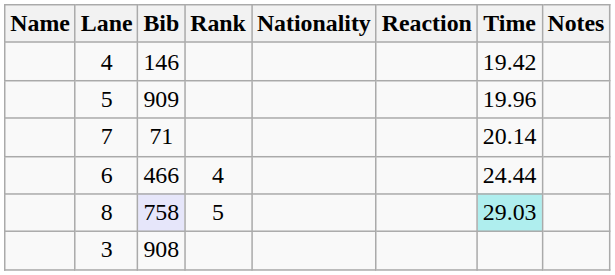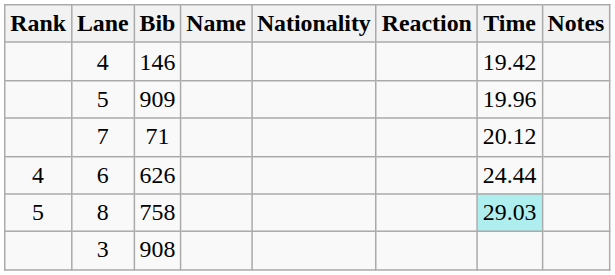 <table class="wikitable sortable" style="text-align:center">
 <tr>
-<th>Name</th>
+<th>Rank</th>
 <th>Lane</th>
 <th>Bib</th>
-<th>Rank</th>
+<th>Name</th>
 <th>Nationality</th>
 <th>Reaction</th>
 <th>Time</th>
 <th>Notes</th>
 </tr>
 <tr>
-<td align=left></td>
+<td></td>
 <td>4</td>
 <td>146</td>
-<td></td>
+<td align=left></td>
 <td align=left></td>
 <td></td>
 <td>19.42</td>
 <td></td>
 </tr>
 <tr>
-<td align=left></td>
+<td></td>
 <td>5</td>
 <td>909</td>
-<td></td>
+<td align=left></td>
 <td align=left></td>
 <td></td>
 <td>19.96</td>
 <td></td>
 </tr>
 <tr>
-<td align=left></td>
+<td></td>
 <td>7</td>
 <td>71</td>
-<td></td>
+<td align=left></td>
 <td align=left></td>
 <td></td>
-<td>20.14</td>
+<td>20.12</td>
 <td></td>
 </tr>
 <tr>
+<td>4</td>
+<td>6</td>
+<td>626</td>
 <td align=left></td>
-<td>6</td>
-<td>466</td>
-<td>4</td>
 <td align=left></td>
 <td></td>
 <td>24.44</td>
 <td></td>
 </tr>
 <tr>
+<td>5</td>
+<td>8</td>
+<td>758</td>
 <td align=left></td>
-<td>8</td>
-<td style="background: lavender;">758</td>
-<td>5</td>
 <td align=left></td>
 <td></td>
 <td style="background: paleturquoise;">29.03</td>
 <td></td>
 </tr>
 <tr>
-<td align=left></td>
+<td></td>
 <td>3</td>
 <td>908</td>
-<td></td>
+<td align=left></td>
 <td align=left></td>
 <td></td>
 <td></td>
 <td><strong></strong></td>
 </tr>
 </table>
